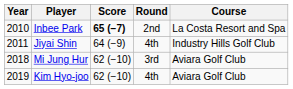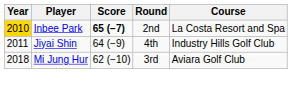 <table class="wikitable">
 <tr>
 <th>Year</th>
 <th>Player</th>
 <th>Score</th>
 <th>Round</th>
 <th>Course</th>
 </tr>
 <tr>
-<td>2010</td>
+<td style="background: gold;">2010</td>
 <td><a href='#'>Inbee Park</a></td>
 <td><strong>65 (−7)</strong></td>
 <td align=center>2nd</td>
 <td>La Costa Resort and Spa</td>
 </tr>
 <tr>
 <td>2011</td>
 <td><a href='#'>Jiyai Shin</a></td>
 <td>64 (−9)</td>
 <td align=center>4th</td>
 <td>Industry Hills Golf Club</td>
 </tr>
 <tr>
 <td>2018</td>
 <td><a href='#'>Mi Jung Hur</a></td>
 <td>62 (−10)</td>
 <td align=center>3rd</td>
 <td>Aviara Golf Club</td>
 </tr>
-<tr>
-<td>2019</td>
-<td><a href='#'>Kim Hyo-joo</a></td>
-<td>62 (−10)</td>
-<td align=center>4th</td>
-<td>Aviara Golf Club</td>
-</tr>
 </table>
